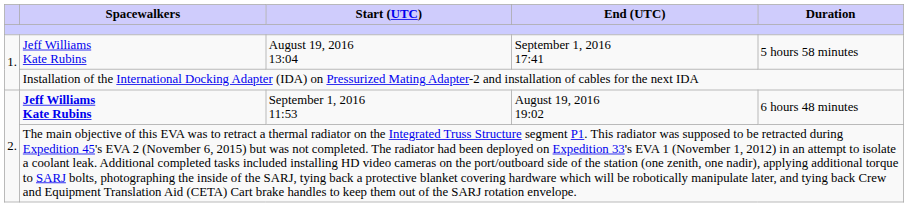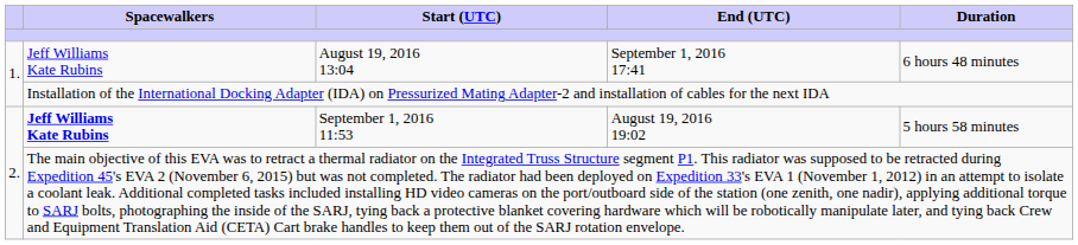 <table class="wikitable">
 <tr bgcolor="#cfccfc">
 <td></td>
 <td scope="col" width="300" align="center"><strong>Spacewalkers</strong></td>
 <td scope="col" width="300" align="center"><strong>Start (<a href='#'>UTC</a>)</strong></td>
 <td scope="col" width="300" align="center"><strong>End (UTC)</strong></td>
 <td scope="col" width="175" align="center"><strong>Duration</strong></td>
 </tr>
 <tr>
 <td colspan=7 bgcolor=#ccccff height="5px"></td>
 </tr>
 <tr>
 <td rowspan=2>1.</td>
 <td> <a href='#'>Jeff Williams</a><br> <a href='#'>Kate Rubins</a></td>
 <td>August 19, 2016<br>13:04</td>
 <td>September 1, 2016<br>17:41</td>
-<td>5 hours 58 minutes</td>
+<td>6 hours 48 minutes</td>
 </tr>
 <tr>
 <td colspan="4">Installation of the <a href='#'>International Docking Adapter</a> (IDA) on <a href='#'>Pressurized Mating Adapter</a>-2 and installation of cables for the next IDA</td>
 </tr>
 <tr>
 <td rowspan=2>2.</td>
 <td><strong> <a href='#'>Jeff Williams</a><br> <a href='#'>Kate Rubins</a></strong></td>
 <td>September 1, 2016<br>11:53</td>
 <td>August 19, 2016<br>19:02</td>
-<td>6 hours 48 minutes</td>
+<td>5 hours 58 minutes</td>
 </tr>
 <tr>
 <td colspan="4">The main objective of this EVA was to retract a thermal radiator on the <a href='#'>Integrated Truss Structure</a> segment <a href='#'>P1</a>. This radiator was supposed to be retracted during <a href='#'>Expedition 45</a>'s EVA 2 (November 6, 2015) but was not completed. The radiator had been deployed on <a href='#'>Expedition 33</a>'s EVA 1 (November 1, 2012) in an attempt to isolate a coolant leak. Additional completed tasks included installing HD video cameras on the port/outboard side of the station (one zenith, one nadir), applying additional torque to <a href='#'>SARJ</a> bolts, photographing the inside of the SARJ, tying back a protective blanket covering hardware which will be robotically manipulate later, and tying back Crew and Equipment Translation Aid (CETA) Cart brake handles to keep them out of the SARJ rotation envelope.</td>
 </tr>
 </table>
